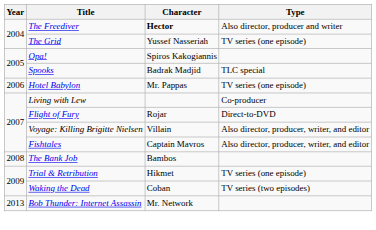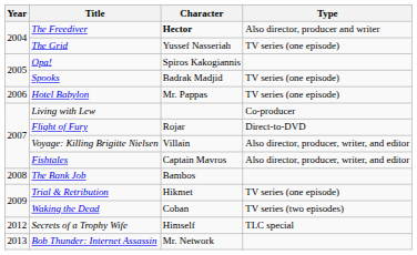 <table class="wikitable" style="font-size: 90%;">
 <tr>
 <th>Year</th>
 <th>Title</th>
 <th>Character</th>
 <th>Type</th>
 </tr>
 <tr>
 <td rowspan=2>2004</td>
 <td><em><a href='#'>The Freediver</a></em></td>
 <td><strong>Hector</strong></td>
 <td>Also director, producer and writer</td>
 </tr>
 <tr>
 <td><em><a href='#'>The Grid</a></em></td>
 <td>Yussef Nasseriah</td>
 <td>TV series (one episode)</td>
 </tr>
 <tr>
 <td rowspan=2>2005</td>
 <td><em><a href='#'>Opa!</a></em></td>
 <td>Spiros Kakogiannis</td>
 <td></td>
 </tr>
 <tr>
 <td><em><a href='#'>Spooks</a></em></td>
 <td>Badrak Madjid</td>
-<td>TLC special</td>
+<td>TV series (one episode)</td>
 </tr>
 <tr>
 <td>2006</td>
 <td><em><a href='#'>Hotel Babylon</a></em></td>
 <td>Mr. Pappas</td>
 <td>TV series (one episode)</td>
 </tr>
 <tr>
 <td rowspan=4>2007</td>
 <td><em>Living with Lew</em></td>
 <td></td>
 <td>Co-producer</td>
 </tr>
 <tr>
 <td><em><a href='#'>Flight of Fury</a></em></td>
 <td>Rojar</td>
 <td>Direct-to-DVD</td>
 </tr>
 <tr>
 <td><em>Voyage: Killing Brigitte Nielsen</em></td>
 <td>Villain</td>
 <td>Also director, producer, writer, and editor</td>
 </tr>
 <tr>
 <td><em><a href='#'>Fishtales</a></em></td>
 <td>Captain Mavros</td>
 <td>Also director, producer, writer, and editor</td>
 </tr>
 <tr>
 <td>2008</td>
 <td><em><a href='#'>The Bank Job</a></em></td>
 <td>Bambos</td>
 <td></td>
 </tr>
 <tr>
 <td rowspan=2>2009</td>
 <td><em><a href='#'>Trial & Retribution</a></em></td>
 <td>Hikmet</td>
 <td>TV series (one episode)</td>
 </tr>
 <tr>
 <td><em><a href='#'>Waking the Dead</a></em></td>
 <td>Coban</td>
 <td>TV series (two episodes)</td>
 </tr>
 <tr>
+<td>2012</td>
+<td><em>Secrets of a Trophy Wife</em></td>
+<td>Himself</td>
+<td>TLC special</td>
+</tr>
+<tr>
 <td>2013</td>
 <td><em><a href='#'>Bob Thunder: Internet Assassin</a></em></td>
 <td>Mr. Network</td>
 <td></td>
 </tr>
 </table>
